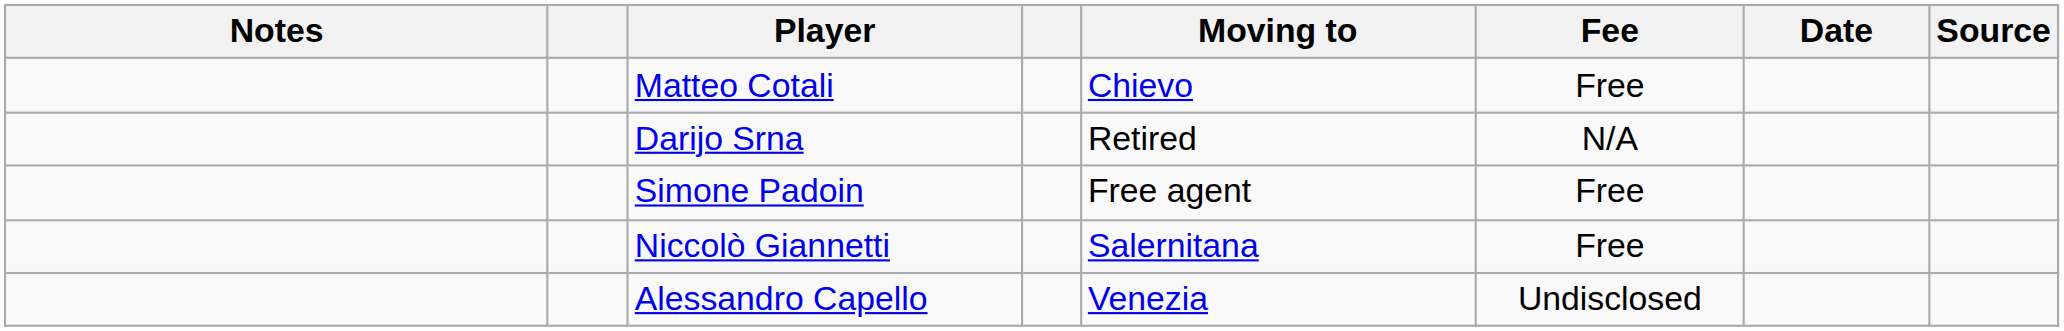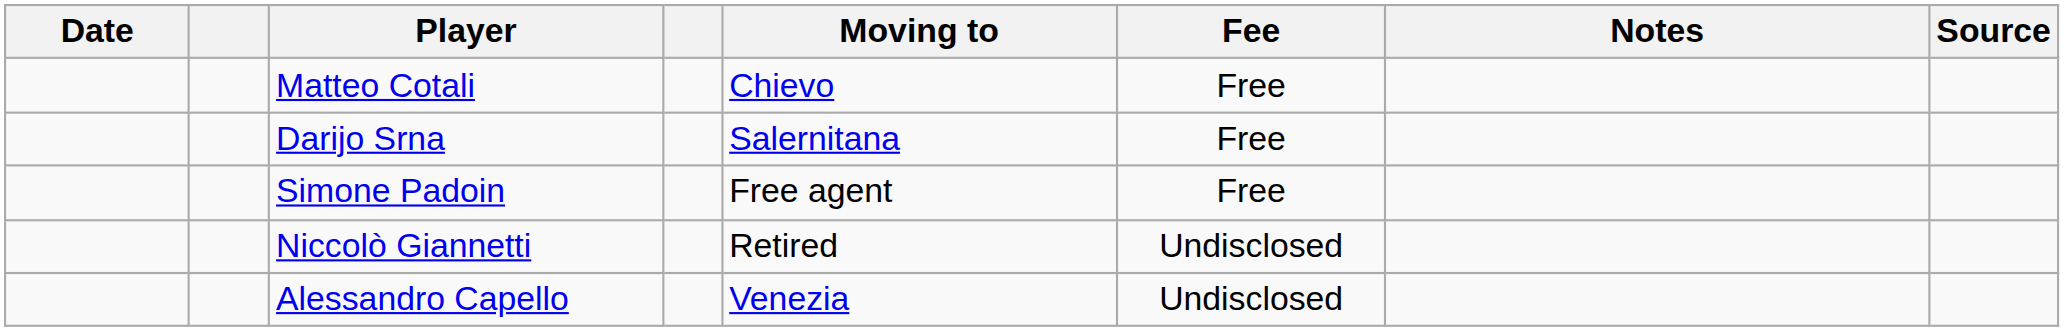 <table class="wikitable sortable">
 <tr>
-<th style="width:250px;" class="unsortable">Notes</th>
+<th style="width:80px;">Date</th>
 <th style="width:30px;"></th>
 <th style="width:180px;">Player</th>
 <th style="width:20px;"></th>
 <th style="width:180px;">Moving to</th>
 <th style="width:120px;" class="unsortable">Fee</th>
-<th style="width:80px;">Date</th>
+<th style="width:250px;" class="unsortable">Notes</th>
 <th style="width:20px;">Source</th>
 </tr>
 <tr>
-<td align=center></td>
+<td></td>
 <td align=center></td>
 <td> <a href='#'>Matteo Cotali</a></td>
 <td align=center></td>
 <td> <a href='#'>Chievo</a></td>
 <td align=center>Free</td>
-<td></td>
+<td align=center></td>
 <td><small></small></td>
 </tr>
 <tr>
-<td align=center></td>
+<td></td>
 <td align=center></td>
 <td> <a href='#'>Darijo Srna</a></td>
 <td align=center></td>
-<td>Retired</td>
-<td align=center>N/A</td>
-<td></td>
+<td> <a href='#'>Salernitana</a></td>
+<td align=center>Free</td>
+<td align=center></td>
 <td></td>
 </tr>
 <tr>
-<td align=center></td>
+<td></td>
 <td align=center></td>
 <td> <a href='#'>Simone Padoin</a></td>
 <td align=center></td>
 <td>Free agent</td>
 <td align=center>Free</td>
-<td></td>
+<td align=center></td>
 <td></td>
 </tr>
 <tr>
-<td align=center></td>
+<td></td>
 <td align=center></td>
 <td> <a href='#'>Niccolò Giannetti</a></td>
 <td align=center></td>
-<td> <a href='#'>Salernitana</a></td>
-<td align=center>Free</td>
-<td></td>
+<td>Retired</td>
+<td align=center>Undisclosed</td>
+<td align=center></td>
 <td><small></small></td>
 </tr>
 <tr>
-<td align=center></td>
+<td></td>
 <td align=center></td>
 <td> <a href='#'>Alessandro Capello</a></td>
 <td align=center></td>
 <td> <a href='#'>Venezia</a></td>
 <td align=center>Undisclosed</td>
-<td></td>
+<td align=center></td>
 <td><small></small></td>
 </tr>
 </table>
